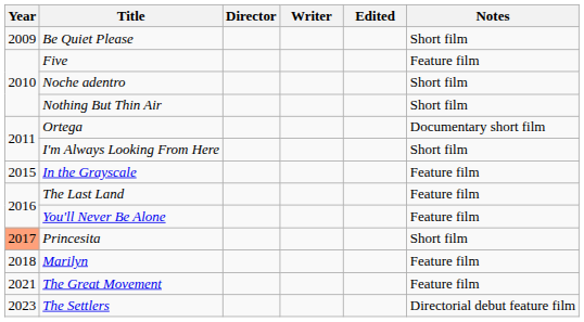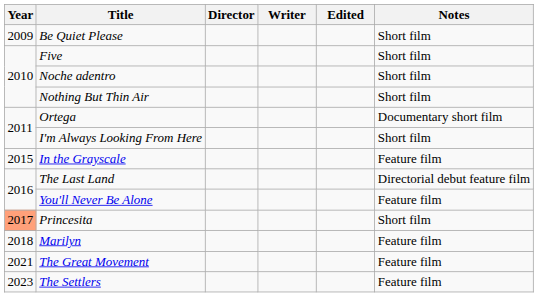 <table class="wikitable">
 <tr>
 <th>Year</th>
 <th>Title</th>
 <th>Director</th>
 <th width="65">Writer</th>
 <th width="65">Edited</th>
 <th>Notes</th>
 </tr>
 <tr>
 <td>2009</td>
 <td><em>Be Quiet Please</em></td>
 <td></td>
 <td></td>
 <td></td>
 <td>Short film</td>
 </tr>
 <tr>
 <td rowspan="3">2010</td>
 <td><em>Five</em></td>
 <td></td>
 <td></td>
 <td></td>
-<td>Feature film</td>
+<td>Short film</td>
 </tr>
 <tr>
 <td><em>Noche adentro</em></td>
 <td></td>
 <td></td>
 <td></td>
 <td>Short film</td>
 </tr>
 <tr>
 <td><em>Nothing But Thin Air</em></td>
 <td></td>
 <td></td>
 <td></td>
 <td>Short film</td>
 </tr>
 <tr>
 <td rowspan="2">2011</td>
 <td><em>Ortega</em></td>
 <td></td>
 <td></td>
 <td></td>
 <td>Documentary short film</td>
 </tr>
 <tr>
 <td><em>I'm Always Looking From Here</em></td>
 <td></td>
 <td></td>
 <td></td>
 <td>Short film</td>
 </tr>
 <tr>
 <td>2015</td>
 <td><em><a href='#'>In the Grayscale</a></em></td>
 <td></td>
 <td></td>
 <td></td>
 <td>Feature film</td>
 </tr>
 <tr>
 <td rowspan="2">2016</td>
 <td><em>The Last Land</em></td>
 <td></td>
 <td></td>
 <td></td>
-<td>Feature film</td>
+<td>Directorial debut feature film</td>
 </tr>
 <tr>
 <td><em><a href='#'>You'll Never Be Alone</a></em></td>
 <td></td>
 <td></td>
 <td></td>
 <td>Feature film</td>
 </tr>
 <tr>
 <td style="background: lightsalmon;">2017</td>
 <td><em>Princesita</em></td>
 <td></td>
 <td></td>
 <td></td>
 <td>Short film</td>
 </tr>
 <tr>
 <td>2018</td>
 <td><em><a href='#'>Marilyn</a></em></td>
 <td></td>
 <td></td>
 <td></td>
 <td>Feature film</td>
 </tr>
 <tr>
 <td>2021</td>
 <td><em><a href='#'>The Great Movement</a></em></td>
 <td></td>
 <td></td>
 <td></td>
 <td>Feature film</td>
 </tr>
 <tr>
 <td>2023</td>
 <td><em><a href='#'>The Settlers</a></em></td>
 <td></td>
 <td></td>
 <td></td>
-<td>Directorial debut feature film</td>
+<td>Feature film</td>
 </tr>
 </table>
